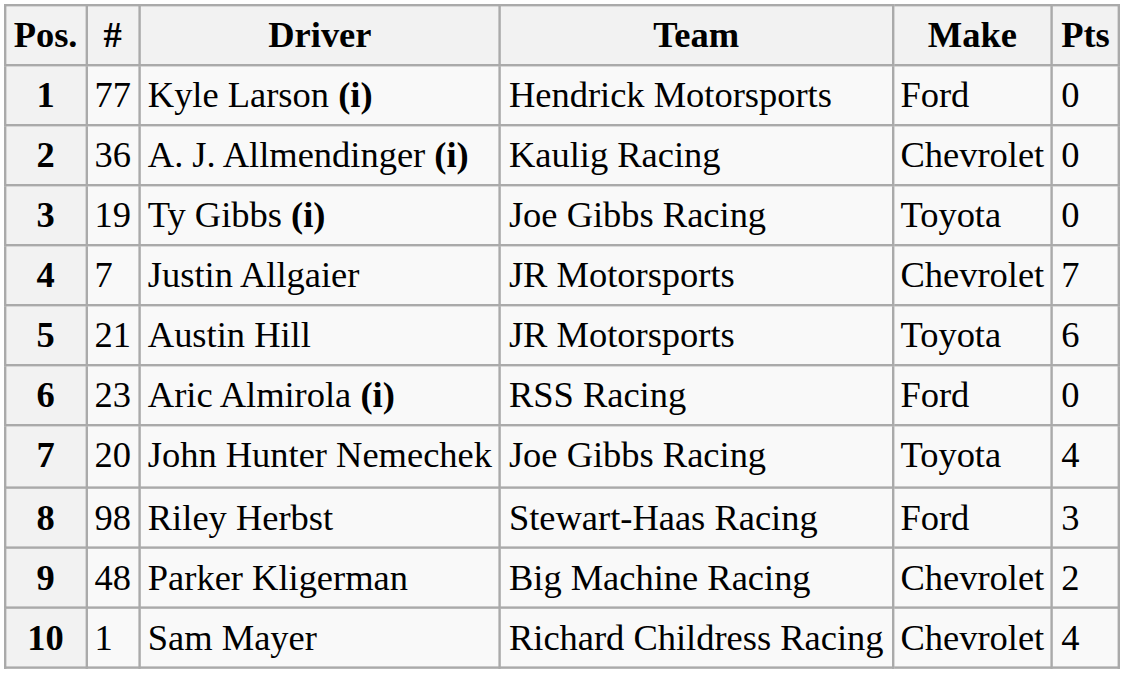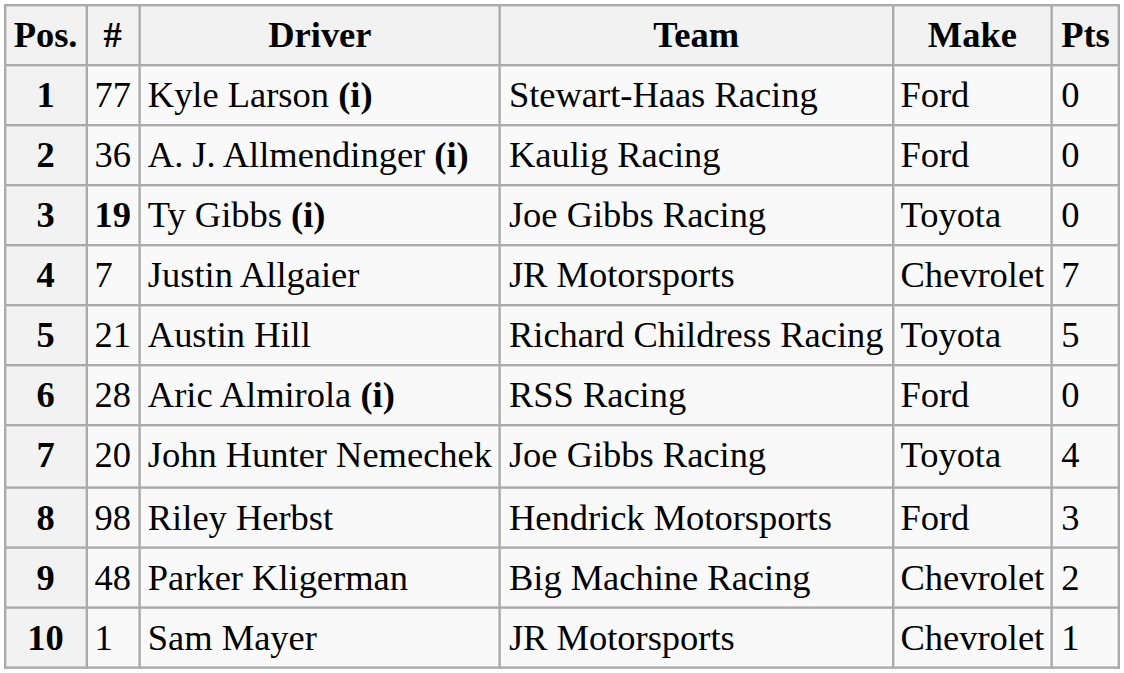 <table class="wikitable" style="font-size:95%">
 <tr>
 <th>Pos.</th>
 <th>#</th>
 <th>Driver</th>
 <th>Team</th>
 <th>Make</th>
 <th>Pts</th>
 </tr>
 <tr>
 <th>1</th>
 <td>77</td>
 <td>Kyle Larson <strong>(i)</strong></td>
-<td>Hendrick Motorsports</td>
+<td>Stewart-Haas Racing</td>
 <td>Ford</td>
 <td>0</td>
 </tr>
 <tr>
 <th>2</th>
 <td>36</td>
 <td>A. J. Allmendinger <strong>(i)</strong></td>
 <td>Kaulig Racing</td>
-<td>Chevrolet</td>
+<td>Ford</td>
 <td>0</td>
 </tr>
 <tr>
 <th>3</th>
-<td>19</td>
+<td><strong>19</strong></td>
 <td>Ty Gibbs <strong>(i)</strong></td>
 <td>Joe Gibbs Racing</td>
 <td>Toyota</td>
 <td>0</td>
 </tr>
 <tr>
 <th>4</th>
 <td>7</td>
 <td>Justin Allgaier</td>
 <td>JR Motorsports</td>
 <td>Chevrolet</td>
 <td>7</td>
 </tr>
 <tr>
 <th>5</th>
 <td>21</td>
 <td>Austin Hill</td>
-<td>JR Motorsports</td>
+<td>Richard Childress Racing</td>
 <td>Toyota</td>
-<td>6</td>
+<td>5</td>
 </tr>
 <tr>
 <th>6</th>
-<td>23</td>
+<td>28</td>
 <td>Aric Almirola <strong>(i)</strong></td>
 <td>RSS Racing</td>
 <td>Ford</td>
 <td>0</td>
 </tr>
 <tr>
 <th>7</th>
 <td>20</td>
 <td>John Hunter Nemechek</td>
 <td>Joe Gibbs Racing</td>
 <td>Toyota</td>
 <td>4</td>
 </tr>
 <tr>
 <th>8</th>
 <td>98</td>
 <td>Riley Herbst</td>
-<td>Stewart-Haas Racing</td>
+<td>Hendrick Motorsports</td>
 <td>Ford</td>
 <td>3</td>
 </tr>
 <tr>
 <th>9</th>
 <td>48</td>
 <td>Parker Kligerman</td>
 <td>Big Machine Racing</td>
 <td>Chevrolet</td>
 <td>2</td>
 </tr>
 <tr>
 <th>10</th>
 <td>1</td>
 <td>Sam Mayer</td>
-<td>Richard Childress Racing</td>
+<td>JR Motorsports</td>
 <td>Chevrolet</td>
-<td>4</td>
+<td>1</td>
 </tr>
 </table>
